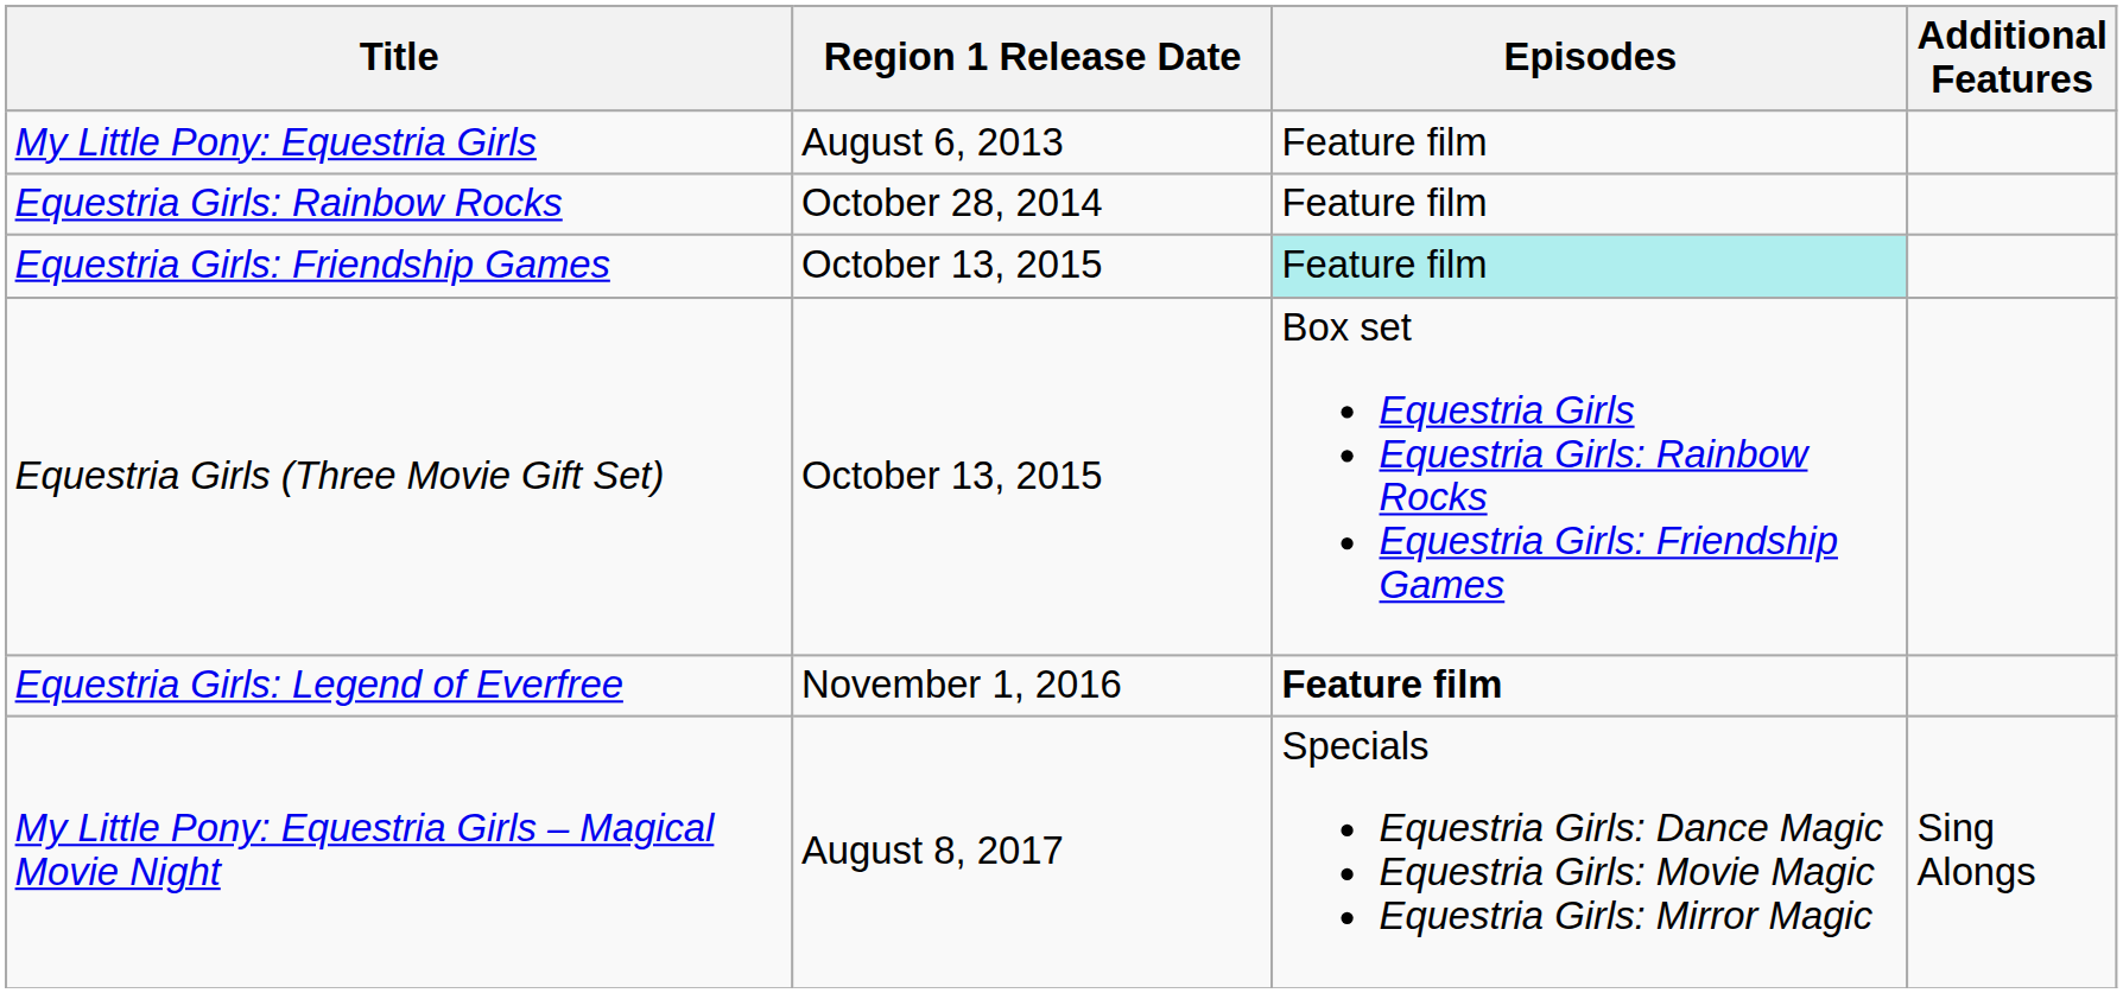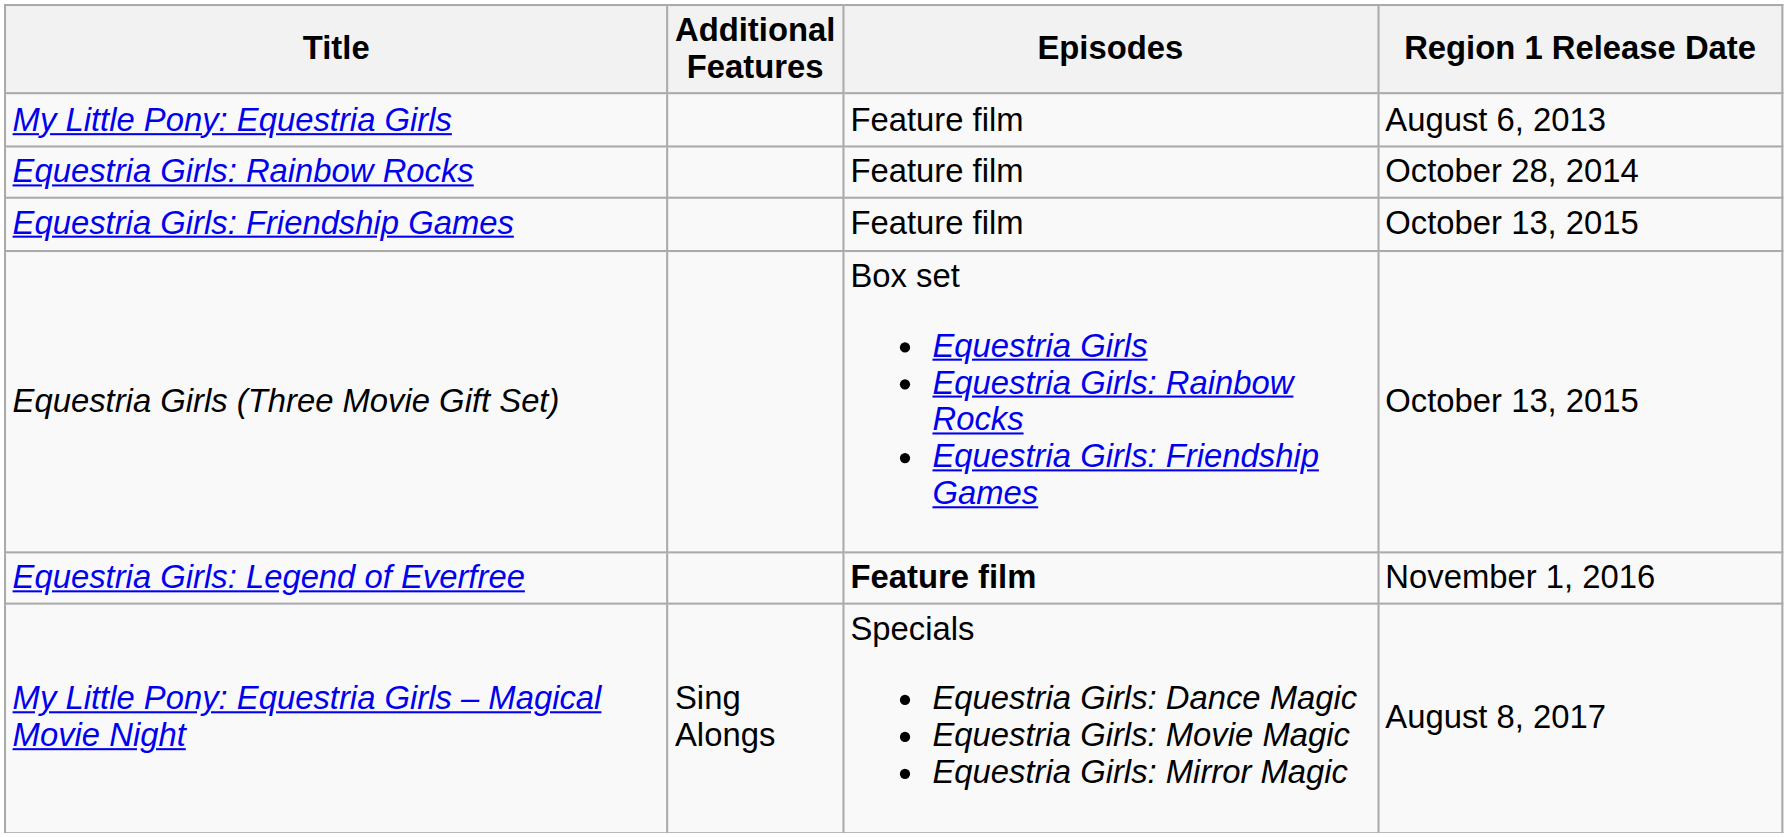 <table class="wikitable">
 <tr>
 <th style="width:20em;">Title</th>
+<th>Additional Features</th>
+<th style="width:16em;">Episodes</th>
 <th style="width:12em;">Region 1 Release Date</th>
-<th style="width:16em;">Episodes</th>
-<th>Additional Features</th>
 </tr>
 <tr>
 <td><em><a href='#'>My Little Pony: Equestria Girls</a></em></td>
+<td></td>
+<td>Feature film</td>
 <td>August 6, 2013</td>
-<td>Feature film</td>
-<td></td>
 </tr>
 <tr>
 <td><em><a href='#'>Equestria Girls: Rainbow Rocks</a></em></td>
+<td></td>
+<td>Feature film</td>
 <td>October 28, 2014</td>
-<td>Feature film</td>
-<td></td>
 </tr>
 <tr>
 <td><em><a href='#'>Equestria Girls: Friendship Games</a></em></td>
+<td></td>
+<td>Feature film</td>
 <td>October 13, 2015</td>
-<td style="background: paleturquoise;">Feature film</td>
-<td></td>
 </tr>
 <tr>
 <td><em>Equestria Girls (Three Movie Gift Set)</em></td>
+<td></td>
+<td>Box set<br><ul><li><em><a href='#'>Equestria Girls</a></em></li><li><em><a href='#'>Equestria Girls: Rainbow Rocks</a></em></li><li><em><a href='#'>Equestria Girls: Friendship Games</a></em></li></ul></td>
 <td>October 13, 2015</td>
-<td>Box set<br><ul><li><em><a href='#'>Equestria Girls</a></em></li><li><em><a href='#'>Equestria Girls: Rainbow Rocks</a></em></li><li><em><a href='#'>Equestria Girls: Friendship Games</a></em></li></ul></td>
-<td></td>
 </tr>
 <tr>
 <td><em><a href='#'>Equestria Girls: Legend of Everfree</a></em></td>
+<td></td>
+<td><strong>Feature film</strong></td>
 <td>November 1, 2016</td>
-<td><strong>Feature film</strong></td>
-<td></td>
 </tr>
 <tr>
 <td><em><a href='#'>My Little Pony: Equestria Girls – Magical Movie Night</a></em></td>
+<td>Sing Alongs</td>
+<td>Specials<br><ul><li><em>Equestria Girls: Dance Magic</em></li><li><em>Equestria Girls: Movie Magic</em></li><li><em>Equestria Girls: Mirror Magic</em></li></ul></td>
 <td>August 8, 2017</td>
-<td>Specials<br><ul><li><em>Equestria Girls: Dance Magic</em></li><li><em>Equestria Girls: Movie Magic</em></li><li><em>Equestria Girls: Mirror Magic</em></li></ul></td>
-<td>Sing Alongs</td>
 </tr>
 </table>
